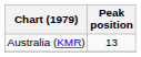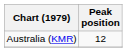 <table class="wikitable plainrowheaders sortable" style="text-align:left;">
 <tr>
 <th scope="col">Chart (1979)</th>
 <th scope="col">Peak<br>position</th>
 </tr>
 <tr>
 <td>Australia (<a href='#'>KMR</a>)</td>
-<td style="text-align:center;">13</td>
+<td style="text-align:center;">12</td>
 </tr>
 <tr>
 </tr>
 <tr>
 </tr>
 <tr>
 </tr>
 <tr>
 </tr>
 <tr>
 </tr>
 <tr>
 </tr>
 <tr>
 </tr>
 <tr>
 </tr>
 <tr>
 </tr>
 </table>
